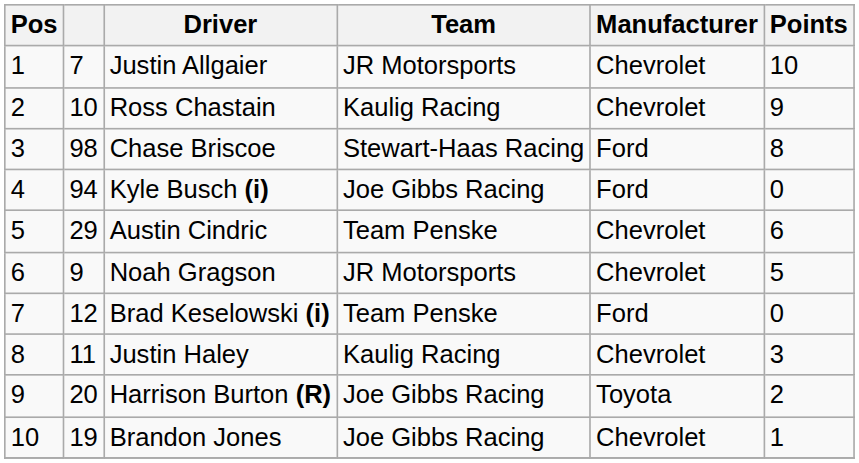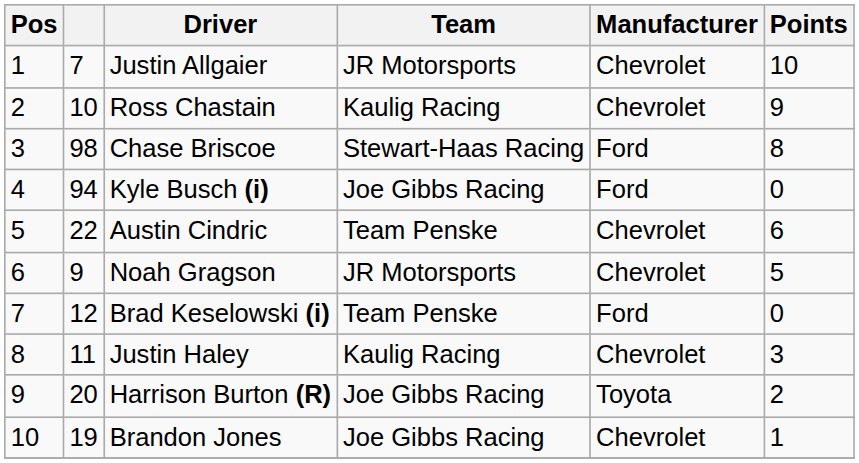 <table class="wikitable" style="font-size:98%">
 <tr>
 <th>Pos</th>
 <th></th>
 <th>Driver</th>
 <th>Team</th>
 <th>Manufacturer</th>
 <th>Points</th>
 </tr>
 <tr>
 <td>1</td>
 <td>7</td>
 <td>Justin Allgaier</td>
 <td>JR Motorsports</td>
 <td>Chevrolet</td>
 <td>10</td>
 </tr>
 <tr>
 <td>2</td>
 <td>10</td>
 <td>Ross Chastain</td>
 <td>Kaulig Racing</td>
 <td>Chevrolet</td>
 <td>9</td>
 </tr>
 <tr>
 <td>3</td>
 <td>98</td>
 <td>Chase Briscoe</td>
 <td>Stewart-Haas Racing</td>
 <td>Ford</td>
 <td>8</td>
 </tr>
 <tr>
 <td>4</td>
 <td>94</td>
 <td>Kyle Busch <strong>(i)</strong></td>
 <td>Joe Gibbs Racing</td>
 <td>Ford</td>
 <td>0</td>
 </tr>
 <tr>
 <td>5</td>
-<td>29</td>
+<td>22</td>
 <td>Austin Cindric</td>
 <td>Team Penske</td>
 <td>Chevrolet</td>
 <td>6</td>
 </tr>
 <tr>
 <td>6</td>
 <td>9</td>
 <td>Noah Gragson</td>
 <td>JR Motorsports</td>
 <td>Chevrolet</td>
 <td>5</td>
 </tr>
 <tr>
 <td>7</td>
 <td>12</td>
 <td>Brad Keselowski <strong>(i)</strong></td>
 <td>Team Penske</td>
 <td>Ford</td>
 <td>0</td>
 </tr>
 <tr>
 <td>8</td>
 <td>11</td>
 <td>Justin Haley</td>
 <td>Kaulig Racing</td>
 <td>Chevrolet</td>
 <td>3</td>
 </tr>
 <tr>
 <td>9</td>
 <td>20</td>
 <td>Harrison Burton <strong>(R)</strong></td>
 <td>Joe Gibbs Racing</td>
 <td>Toyota</td>
 <td>2</td>
 </tr>
 <tr>
 <td>10</td>
 <td>19</td>
 <td>Brandon Jones</td>
 <td>Joe Gibbs Racing</td>
 <td>Chevrolet</td>
 <td>1</td>
 </tr>
 <tr>
 </tr>
 </table>
